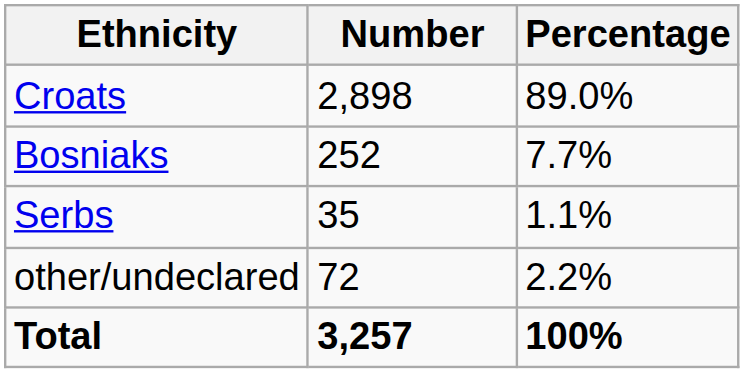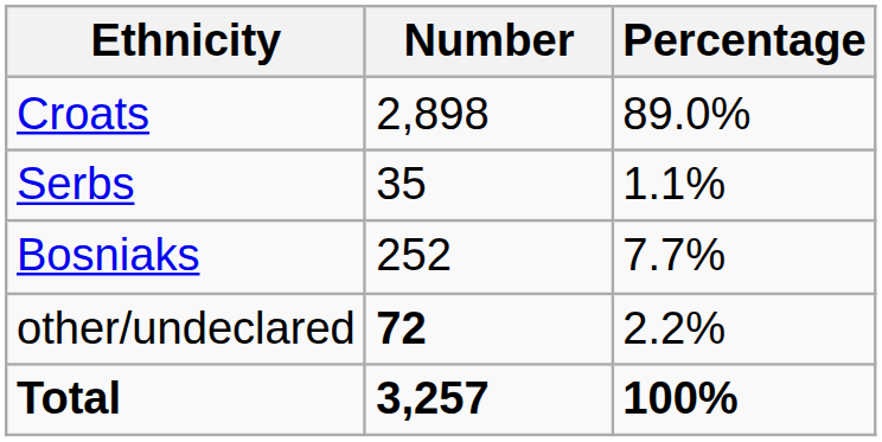 <table class="wikitable">
 <tr>
 <th width="100px">Ethnicity</th>
 <th width="80px">Number</th>
 <th width="80px">Percentage</th>
 </tr>
 <tr>
 <td><a href='#'>Croats</a></td>
 <td>2,898</td>
 <td>89.0%</td>
 </tr>
 <tr>
+<td><a href='#'>Serbs</a></td>
+<td>35</td>
+<td>1.1%</td>
+</tr>
+<tr>
 <td><a href='#'>Bosniaks</a></td>
 <td>252</td>
 <td>7.7%</td>
 </tr>
 <tr>
-<td><a href='#'>Serbs</a></td>
-<td>35</td>
-<td>1.1%</td>
-</tr>
-<tr>
 <td>other/undeclared</td>
-<td>72</td>
+<td><strong>72</strong></td>
 <td>2.2%</td>
 </tr>
 <tr>
 <td><strong>Total</strong></td>
 <td><strong>3,257</strong></td>
 <td><strong>100%</strong></td>
 </tr>
 </table>
